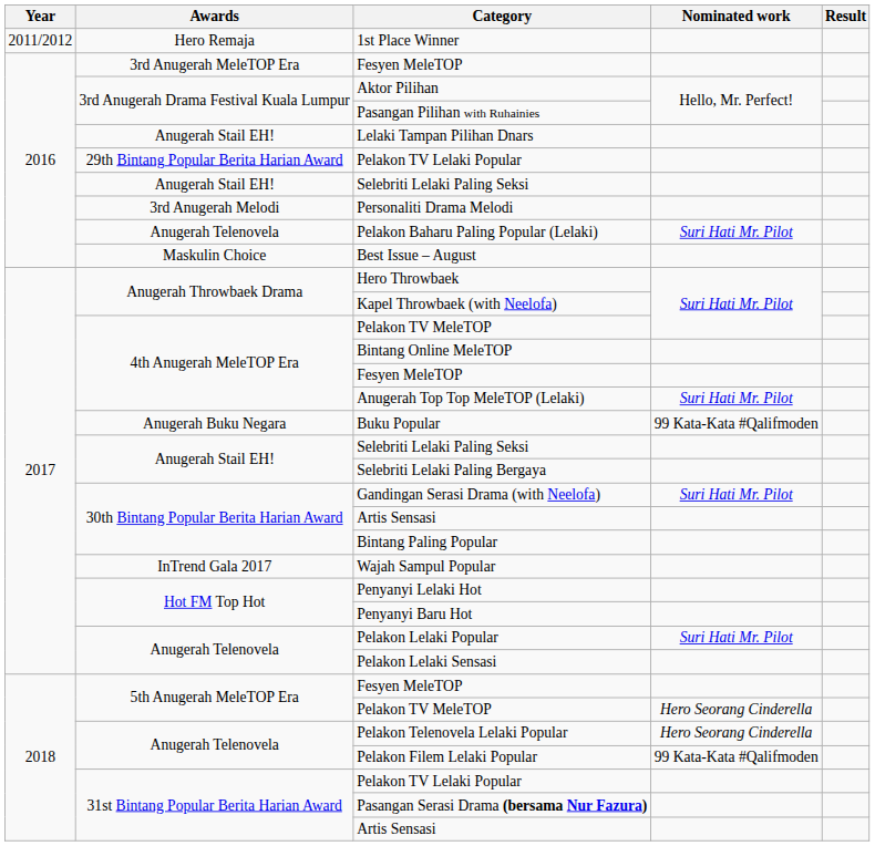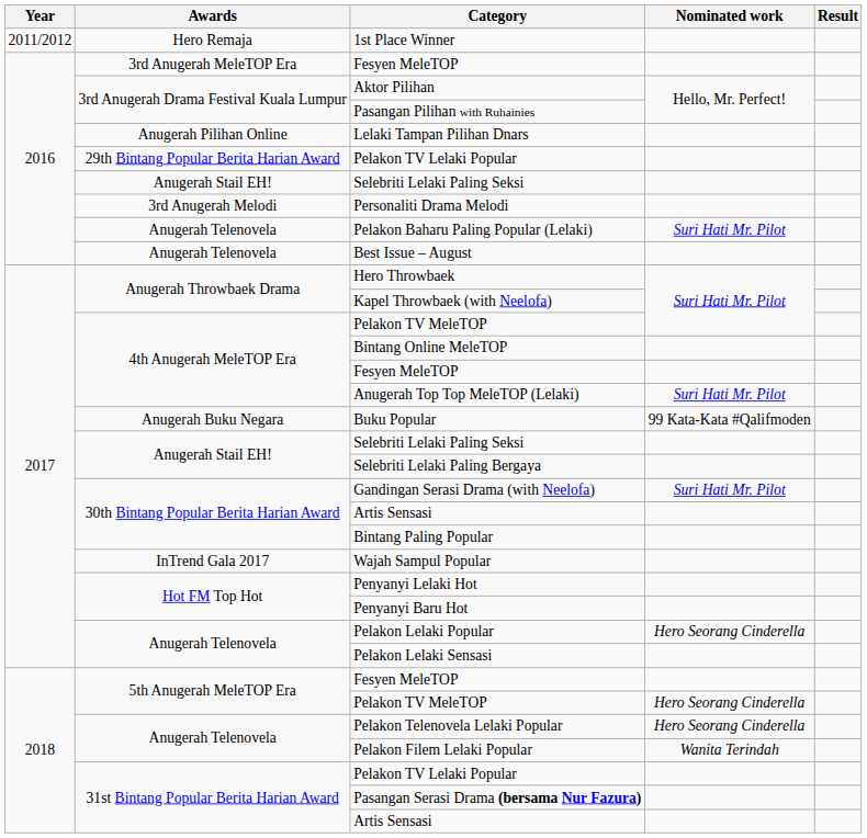 <table class="wikitable">
 <tr>
 <th>Year</th>
 <th>Awards</th>
 <th>Category</th>
 <th>Nominated work</th>
 <th>Result</th>
 </tr>
 <tr>
 <td style="text-align:center;">2011/2012</td>
 <td style="text-align:center;">Hero Remaja</td>
 <td>1st Place Winner</td>
 <td></td>
 <td></td>
 </tr>
 <tr>
 <td rowspan="9" style="text-align:center;">2016</td>
 <td style="text-align:center;">3rd Anugerah MeleTOP Era</td>
 <td>Fesyen MeleTOP</td>
 <td></td>
 <td></td>
 </tr>
 <tr>
 <td rowspan="2" style="text-align:center;">3rd Anugerah Drama Festival Kuala Lumpur</td>
 <td>Aktor Pilihan</td>
 <td rowspan="2" style="text-align:center;">Hello, Mr. Perfect!</td>
 <td></td>
 </tr>
 <tr>
 <td>Pasangan Pilihan <small> with Ruhainies</small></td>
 <td></td>
 </tr>
 <tr>
-<td style="text-align:center;">Anugerah Stail EH!</td>
+<td style="text-align:center;">Anugerah Pilihan Online</td>
 <td>Lelaki Tampan Pilihan Dnars</td>
 <td></td>
 <td></td>
 </tr>
 <tr>
 <td style="text-align:center;">29th <a href='#'>Bintang Popular Berita Harian Award</a></td>
 <td>Pelakon TV Lelaki Popular</td>
 <td></td>
 <td></td>
 </tr>
 <tr>
 <td style="text-align:center;">Anugerah Stail EH!</td>
 <td>Selebriti Lelaki Paling Seksi</td>
 <td></td>
 <td></td>
 </tr>
 <tr>
 <td style="text-align:center;">3rd Anugerah Melodi</td>
 <td>Personaliti Drama Melodi</td>
 <td></td>
 <td></td>
 </tr>
 <tr>
 <td style="text-align:center;">Anugerah Telenovela</td>
 <td>Pelakon Baharu Paling Popular (Lelaki)</td>
 <td style="text-align:center;"><em><a href='#'>Suri Hati Mr. Pilot</a></em></td>
 <td></td>
 </tr>
 <tr>
-<td style="text-align:center;">Maskulin Choice</td>
+<td style="text-align:center;">Anugerah Telenovela</td>
 <td>Best Issue – August</td>
 <td></td>
 <td></td>
 </tr>
 <tr>
 <td rowspan="17" style="text-align:center;">2017</td>
 <td rowspan="2" style="text-align:center;">Anugerah Throwbaek Drama</td>
 <td>Hero Throwbaek</td>
 <td rowspan="3" style="text-align:center;"><em><a href='#'>Suri Hati Mr. Pilot</a></em></td>
 <td></td>
 </tr>
 <tr>
 <td>Kapel Throwbaek (with <a href='#'>Neelofa</a>)</td>
 <td></td>
 </tr>
 <tr>
 <td rowspan="4" style="text-align:center;">4th Anugerah MeleTOP Era</td>
 <td>Pelakon TV MeleTOP</td>
 <td></td>
 </tr>
 <tr>
 <td>Bintang Online MeleTOP</td>
 <td></td>
 <td></td>
 </tr>
 <tr>
 <td>Fesyen MeleTOP</td>
 <td></td>
 <td></td>
 </tr>
 <tr>
 <td>Anugerah Top Top MeleTOP (Lelaki)</td>
 <td style="text-align:center;"><em><a href='#'>Suri Hati Mr. Pilot</a></em></td>
 <td></td>
 </tr>
 <tr>
 <td style="text-align:center;">Anugerah Buku Negara</td>
 <td>Buku Popular</td>
 <td style="text-align:center;">99 Kata-Kata #Qalifmoden</td>
 <td></td>
 </tr>
 <tr>
 <td rowspan="2" style="text-align:center;">Anugerah Stail EH!</td>
 <td>Selebriti Lelaki Paling Seksi</td>
 <td></td>
 <td></td>
 </tr>
 <tr>
 <td>Selebriti Lelaki Paling Bergaya</td>
 <td></td>
 <td></td>
 </tr>
 <tr>
 <td rowspan="3" style="text-align:center;">30th <a href='#'>Bintang Popular Berita Harian Award</a></td>
 <td>Gandingan Serasi Drama (with <a href='#'>Neelofa</a>)</td>
 <td style="text-align:center;"><em><a href='#'>Suri Hati Mr. Pilot</a></em></td>
 <td></td>
 </tr>
 <tr>
 <td>Artis Sensasi</td>
 <td></td>
 <td></td>
 </tr>
 <tr>
 <td>Bintang Paling Popular</td>
 <td></td>
 <td></td>
 </tr>
 <tr>
 <td style="text-align:center;">InTrend Gala 2017</td>
 <td>Wajah Sampul Popular</td>
 <td></td>
 <td></td>
 </tr>
 <tr>
 <td rowspan="2" style="text-align:center;"><a href='#'>Hot FM</a> Top Hot</td>
 <td>Penyanyi Lelaki Hot</td>
 <td></td>
 <td></td>
 </tr>
 <tr>
 <td>Penyanyi Baru Hot</td>
 <td></td>
 <td></td>
 </tr>
 <tr>
 <td rowspan="2" style="text-align:center;">Anugerah Telenovela</td>
 <td>Pelakon Lelaki Popular</td>
-<td style="text-align:center;"><em><a href='#'>Suri Hati Mr. Pilot</a></em></td>
+<td style="text-align:center;"><em>Hero Seorang Cinderella</em></td>
 <td></td>
 </tr>
 <tr>
 <td Pelakon Lelaki Sensasi>Pelakon Lelaki Sensasi</td>
 <td></td>
 <td></td>
 </tr>
 <tr>
 <td rowspan="7" style="text-align:center;">2018</td>
 <td rowspan="2" style="text-align:center;">5th Anugerah MeleTOP Era</td>
 <td>Fesyen MeleTOP</td>
 <td></td>
 <td></td>
 </tr>
 <tr>
 <td>Pelakon TV MeleTOP</td>
 <td style="text-align:center;"><em>Hero Seorang Cinderella</em></td>
 <td></td>
 </tr>
 <tr>
 <td rowspan="2" style="text-align:center;">Anugerah Telenovela</td>
 <td>Pelakon Telenovela Lelaki Popular</td>
 <td style="text-align:center;"><em>Hero Seorang Cinderella</em></td>
 <td></td>
 </tr>
 <tr>
 <td>Pelakon Filem Lelaki Popular</td>
-<td style="text-align:center;">99 Kata-Kata #Qalifmoden</td>
+<td style="text-align:center;"><em>Wanita Terindah</em></td>
 <td></td>
 </tr>
 <tr>
 <td rowspan=3 style="text-align:center;">31st <a href='#'>Bintang Popular Berita Harian Award</a></td>
 <td>Pelakon TV Lelaki Popular</td>
 <td></td>
 <td></td>
 </tr>
 <tr>
 <td>Pasangan Serasi Drama <strong>(bersama <a href='#'>Nur Fazura</a>)</strong></td>
 <td></td>
 <td></td>
 </tr>
 <tr>
 <td>Artis Sensasi</td>
 <td></td>
 <td></td>
 </tr>
 </table>
